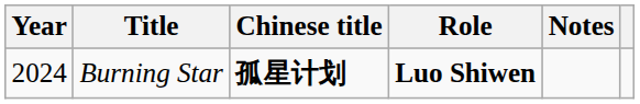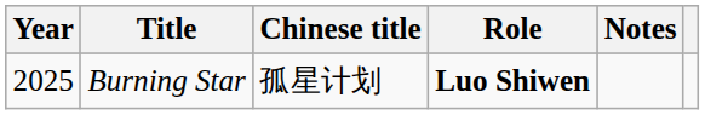 <table class="wikitable sortable plainrowheaders">
 <tr>
 <th>Year</th>
 <th>Title</th>
 <th>Chinese title</th>
 <th>Role</th>
 <th>Notes</th>
 <th></th>
 </tr>
 <tr>
-<td>2024</td>
+<td>2025</td>
 <td><em>Burning Star</em></td>
-<td><strong>孤星计划</strong></td>
+<td>孤星计划</td>
 <td><strong>Luo Shiwen</strong></td>
 <td></td>
 <td></td>
 </tr>
 </table>
